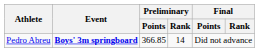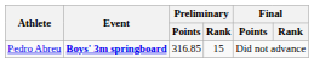 <table class="wikitable" border="1" style="font-size:90%">
 <tr>
 <th rowspan=2>Athlete</th>
 <th rowspan=2>Event</th>
 <th colspan=2>Preliminary</th>
 <th colspan=2>Final</th>
 </tr>
 <tr>
 <th>Points</th>
 <th>Rank</th>
 <th>Points</th>
 <th>Rank</th>
 </tr>
 <tr>
 <td><a href='#'>Pedro Abreu</a></td>
 <td><strong><a href='#'>Boys' 3m springboard</a></strong></td>
-<td align=center>366.85</td>
-<td align=center>14</td>
+<td align=center>316.85</td>
+<td align=center>15</td>
 <td align=center colspan=2>Did not advance</td>
 </tr>
 </table>
